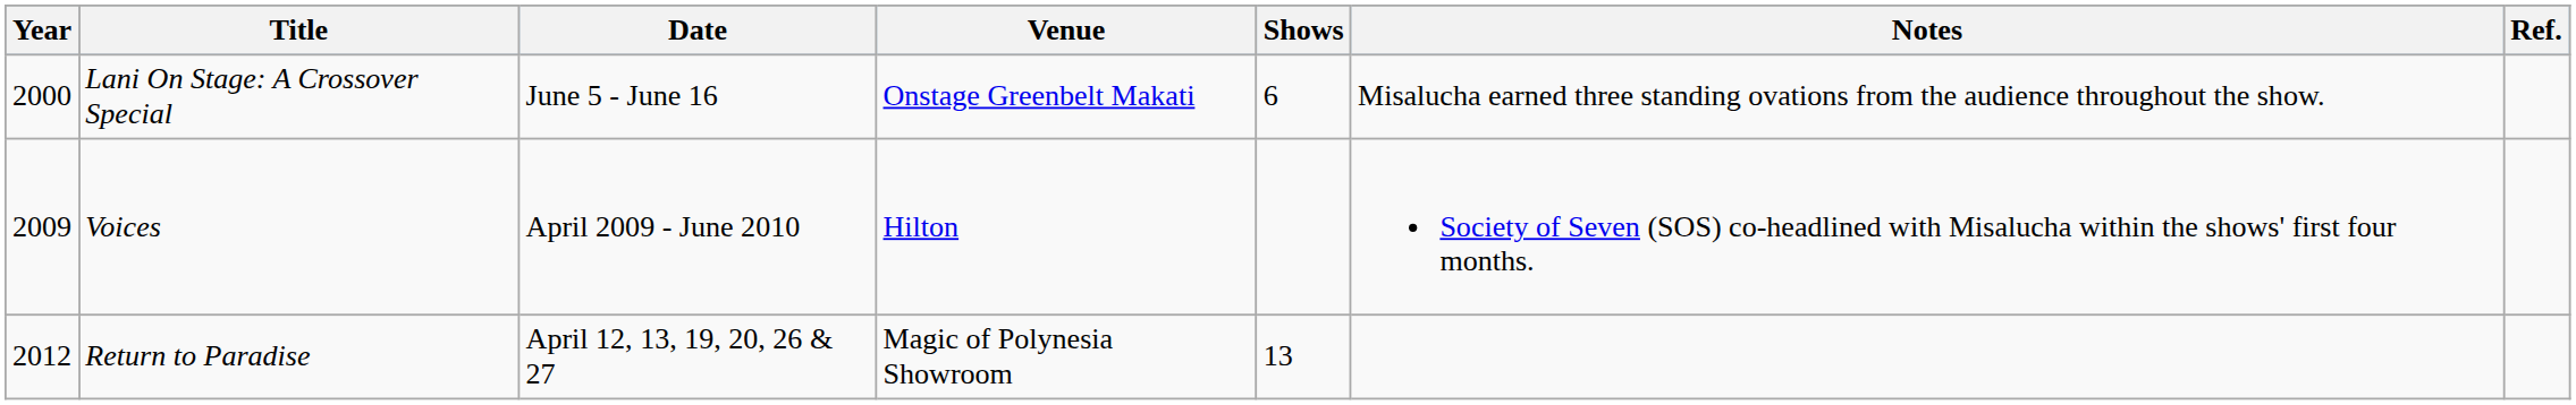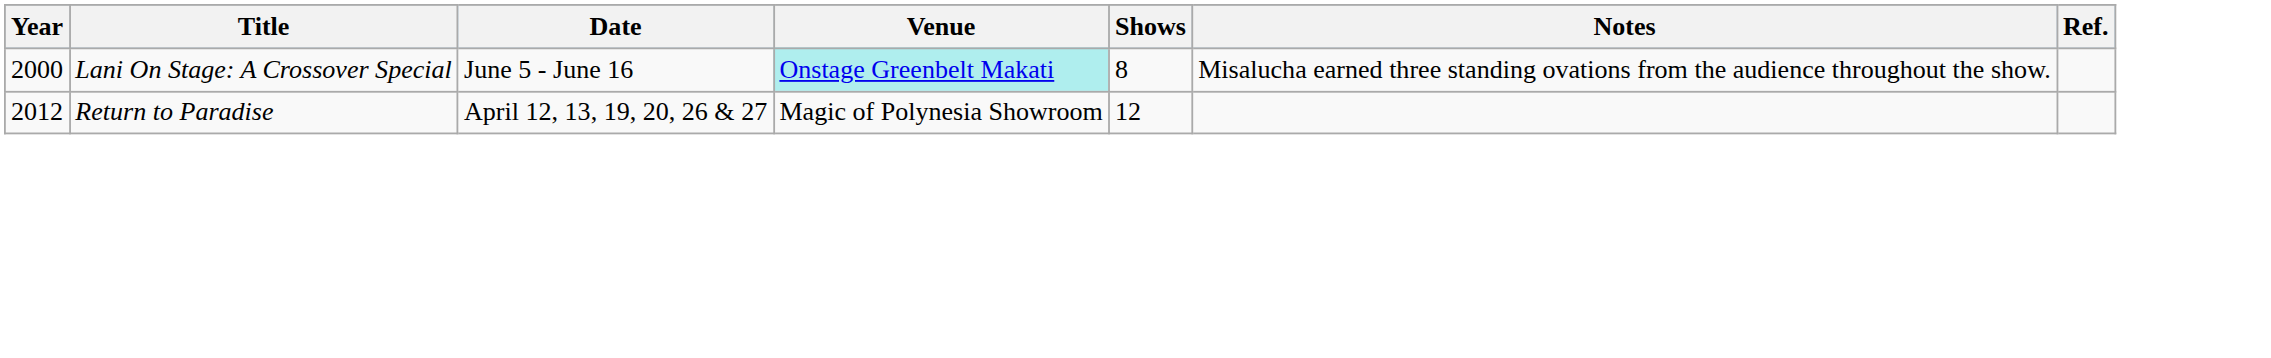 <table class="wikitable sortable" style="font-size:90%;">
 <tr style="background:#75b2dd; text-align:center;">
 <th>Year</th>
 <th>Title</th>
 <th>Date</th>
 <th>Venue</th>
 <th>Shows</th>
 <th>Notes</th>
 <th>Ref.</th>
 </tr>
 <tr>
 <td>2000</td>
 <td><em>Lani On Stage: A Crossover Special</em></td>
 <td>June 5 - June 16</td>
-<td><a href='#'>Onstage Greenbelt Makati</a></td>
-<td><div>6</div></td>
+<td style="background: paleturquoise;"><a href='#'>Onstage Greenbelt Makati</a></td>
+<td><div>8</div></td>
 <td>Misalucha earned three standing ovations from the audience throughout the show.</td>
-<td></td>
-</tr>
-<tr>
-<td>2009</td>
-<td><em>Voices</em></td>
-<td>April 2009 - June 2010</td>
-<td><a href='#'>Hilton</a></td>
-<td><div></div></td>
-<td><br><ul><li><a href='#'>Society of Seven</a> (SOS) co-headlined with Misalucha within the shows' first four months.</li></ul></td>
 <td></td>
 </tr>
 <tr>
 <td>2012</td>
 <td><em>Return to Paradise</em></td>
 <td>April 12, 13, 19, 20, 26 & 27</td>
 <td>Magic of Polynesia Showroom</td>
-<td><div>13</div></td>
+<td><div>12</div></td>
 <td></td>
 <td></td>
 </tr>
 </table>
